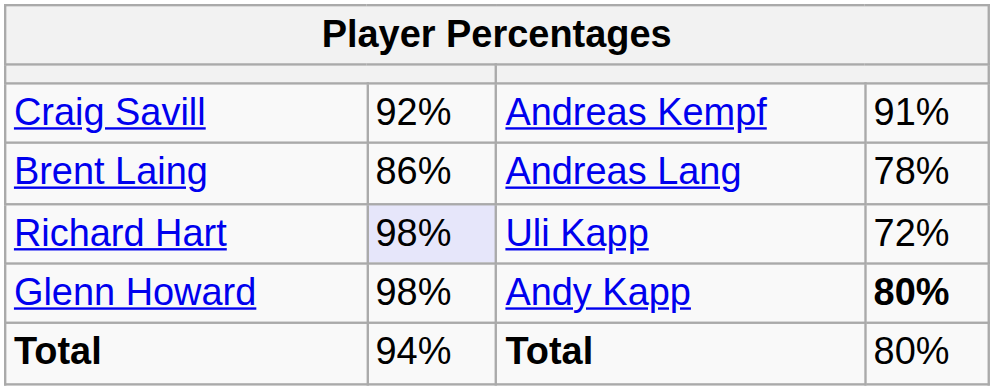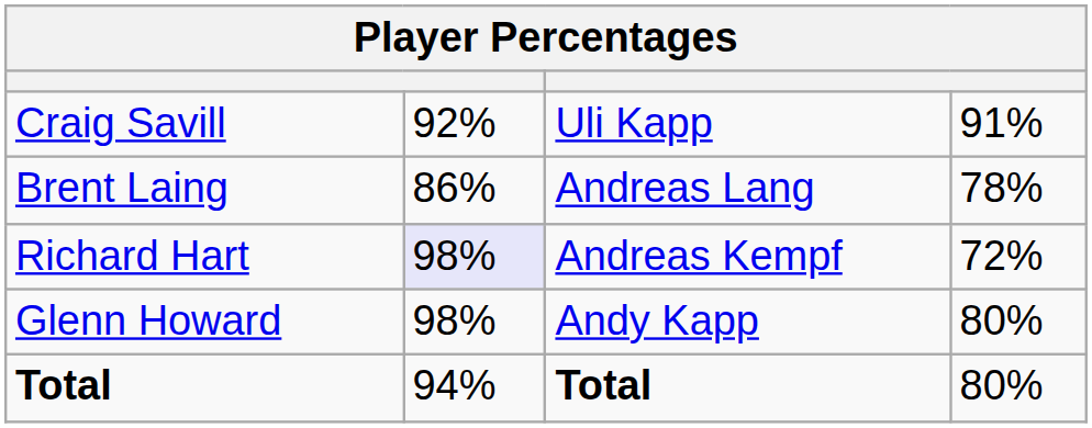 <table class="wikitable">
 <tr>
 <th colspan=4 width=400>Player Percentages</th>
 </tr>
 <tr>
 <th colspan=2 width=200></th>
 <th colspan=2 width=200></th>
 </tr>
 <tr>
 <td><a href='#'>Craig Savill</a></td>
 <td>92%</td>
-<td><a href='#'>Andreas Kempf</a></td>
+<td><a href='#'>Uli Kapp</a></td>
 <td>91%</td>
 </tr>
 <tr>
 <td><a href='#'>Brent Laing</a></td>
 <td>86%</td>
 <td><a href='#'>Andreas Lang</a></td>
 <td>78%</td>
 </tr>
 <tr>
 <td><a href='#'>Richard Hart</a></td>
 <td style="background: lavender;">98%</td>
-<td><a href='#'>Uli Kapp</a></td>
+<td><a href='#'>Andreas Kempf</a></td>
 <td>72%</td>
 </tr>
 <tr>
 <td><a href='#'>Glenn Howard</a></td>
 <td>98%</td>
 <td><a href='#'>Andy Kapp</a></td>
-<td><strong>80%</strong></td>
+<td>80%</td>
 </tr>
 <tr>
 <td><strong>Total</strong></td>
 <td>94%</td>
 <td><strong>Total</strong></td>
 <td>80%</td>
 </tr>
 </table>
